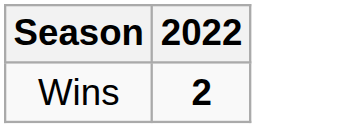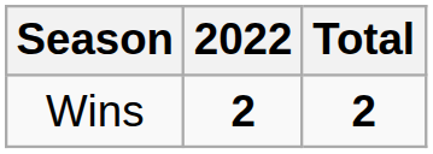 <table class=wikitable>
 <tr>
 <th>Season</th>
 <th>2022</th>
+<th><strong>Total</strong></th>
 </tr>
 <tr align=center>
 <td>Wins</td>
 <td><strong>2</strong></td>
+<td><strong>2</strong></td>
 </tr>
 </table>
